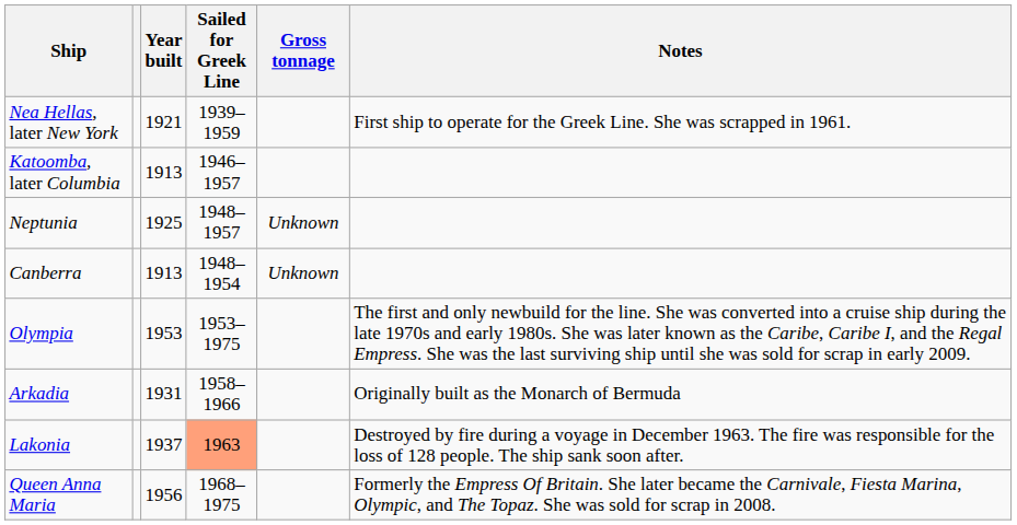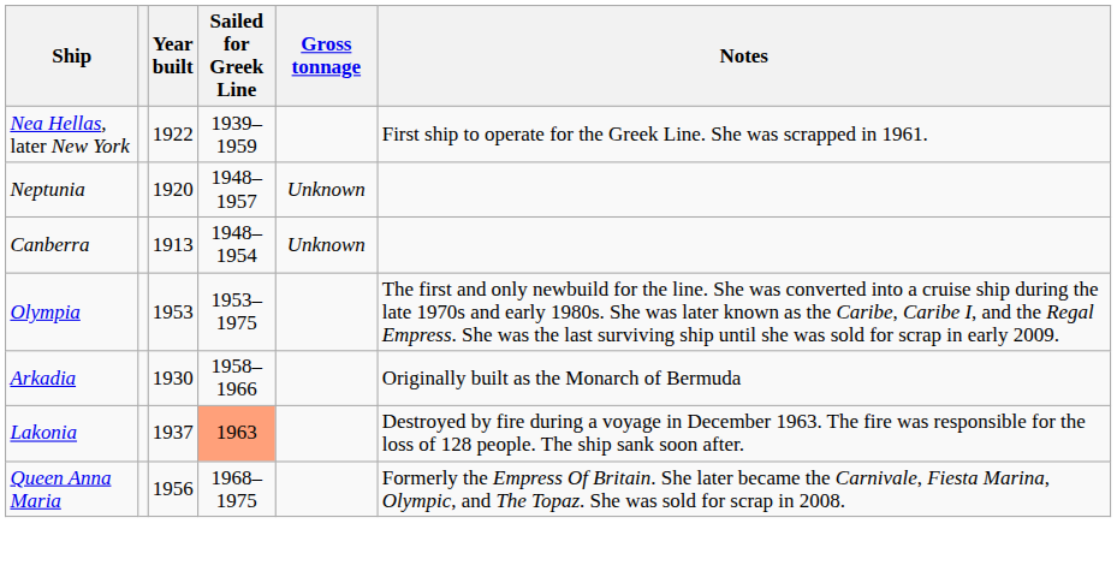 <table class="wikitable">
 <tr>
 <th>Ship</th>
 <th></th>
 <th>Year<br>built</th>
 <th>Sailed for<br>Greek Line</th>
 <th><a href='#'>Gross tonnage</a></th>
 <th>Notes</th>
 </tr>
 <tr>
 <td><em><a href='#'>Nea Hellas</a>,</em> later <em>New York</em></td>
 <td></td>
-<td align="Center">1921</td>
+<td align="Center">1922</td>
 <td align="Center">1939–1959</td>
 <td align="Center"></td>
 <td>First ship to operate for the Greek Line. She was scrapped in 1961.</td>
 </tr>
 <tr>
-<td><em><a href='#'>Katoomba</a>,</em> later <em>Columbia</em></td>
-<td></td>
-<td align="Center">1913</td>
-<td align="Center">1946–1957</td>
-<td align="Center"></td>
-<td></td>
-</tr>
-<tr>
 <td><em>Neptunia</em></td>
 <td></td>
-<td align="Center">1925</td>
+<td align="Center">1920</td>
 <td align="Center">1948–1957</td>
 <td align="Center"><em>Unknown</em></td>
 <td></td>
 </tr>
 <tr>
 <td><em>Canberra</em></td>
 <td></td>
 <td align="Center">1913</td>
 <td align="Center">1948–1954</td>
 <td align="Center"><em>Unknown</em></td>
 <td></td>
 </tr>
 <tr>
 <td><em><a href='#'>Olympia</a></em></td>
 <td></td>
 <td align="Center">1953</td>
 <td align="Center">1953–1975</td>
 <td align="Center"></td>
 <td>The first and only newbuild for the line. She was converted into a cruise ship during the late 1970s and early 1980s. She was later known as the <em>Caribe</em>, <em>Caribe I</em>, and the <em>Regal Empress</em>. She was the last surviving ship until she was sold for scrap in early 2009.</td>
 </tr>
 <tr>
 <td><em><a href='#'>Arkadia</a></em></td>
 <td></td>
-<td align="Center">1931</td>
+<td align="Center">1930</td>
 <td align="Center">1958–1966</td>
 <td align="Center"></td>
 <td>Originally built as the Monarch of Bermuda</td>
 </tr>
 <tr>
 <td><em><a href='#'>Lakonia</a></em></td>
 <td></td>
 <td align="Center">1937</td>
 <td align="Center" style="background: lightsalmon;">1963</td>
 <td align="Center"></td>
 <td>Destroyed by fire during a voyage in December 1963. The fire was responsible for the loss of 128 people. The ship sank soon after.</td>
 </tr>
 <tr>
 <td><em><a href='#'>Queen Anna Maria</a></em></td>
 <td></td>
 <td align="Center">1956</td>
 <td align="Center">1968–1975</td>
 <td align="Center"></td>
 <td>Formerly the <em>Empress Of Britain</em>. She later became the <em>Carnivale</em>, <em>Fiesta Marina</em>, <em>Olympic</em>, and <em>The Topaz</em>. She was sold for scrap in 2008.</td>
 </tr>
 </table>
